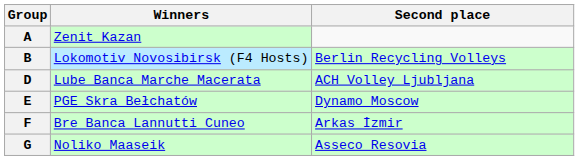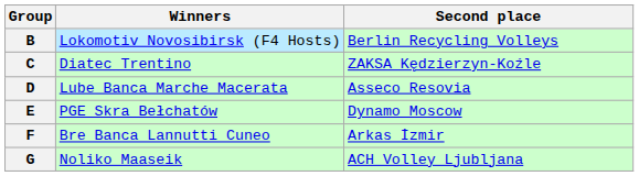 <table class="wikitable">
 <tr>
 <th>Group</th>
 <th width=250>Winners</th>
 <th width=250>Second place</th>
 </tr>
 <tr>
-<th>A</th>
-<td bgcolor=#CCFFCC> <a href='#'>Zenit Kazan</a></td>
-<td></td>
-</tr>
-<tr>
 <th>B</th>
 <td bgcolor=#BBEBFF> <a href='#'>Lokomotiv Novosibirsk</a> (F4 Hosts)</td>
 <td bgcolor=#CCFFCC> <a href='#'>Berlin Recycling Volleys</a></td>
 </tr>
 <tr>
+<th>C</th>
+<td bgcolor=#CCFFCC> <a href='#'>Diatec Trentino</a></td>
+<td bgcolor=#CCFFCC> <a href='#'>ZAKSA Kędzierzyn-Koźle</a></td>
+</tr>
+<tr>
 <th>D</th>
 <td bgcolor=#CCFFCC> <a href='#'>Lube Banca Marche Macerata</a></td>
-<td bgcolor=#CCFFCC> <a href='#'>ACH Volley Ljubljana</a></td>
+<td bgcolor=#CCFFCC> <a href='#'>Asseco Resovia</a></td>
 </tr>
 <tr>
 <th>E</th>
 <td bgcolor=#CCFFCC> <a href='#'>PGE Skra Bełchatów</a></td>
 <td bgcolor=#CCFFCC> <a href='#'>Dynamo Moscow</a></td>
 </tr>
 <tr>
 <th>F</th>
 <td bgcolor=#CCFFCC> <a href='#'>Bre Banca Lannutti Cuneo</a></td>
 <td bgcolor=#CCFFCC> <a href='#'>Arkas İzmir</a></td>
 </tr>
 <tr>
 <th>G</th>
 <td bgcolor=#CCFFCC> <a href='#'>Noliko Maaseik</a></td>
-<td bgcolor=#CCFFCC> <a href='#'>Asseco Resovia</a></td>
+<td bgcolor=#CCFFCC> <a href='#'>ACH Volley Ljubljana</a></td>
 </tr>
 </table>
